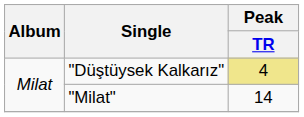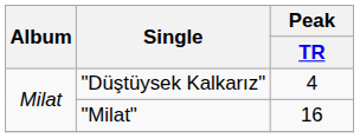 <table class="wikitable">
 <tr>
 <th rowspan="2">Album</th>
 <th rowspan="2">Single</th>
 <th colspan="6">Peak</th>
 </tr>
 <tr>
 <th width="60"><a href='#'>TR</a></th>
 </tr>
 <tr>
 <td align="center" rowspan="2"><em>Milat</em></td>
 <td align="left">"Düştüysek Kalkarız"</td>
-<td align="center" style="background: khaki;">4</td>
+<td align="center">4</td>
 </tr>
 <tr>
 <td align="left">"Milat"</td>
-<td align="center">14</td>
+<td align="center">16</td>
 </tr>
 <tr>
 </tr>
 </table>
